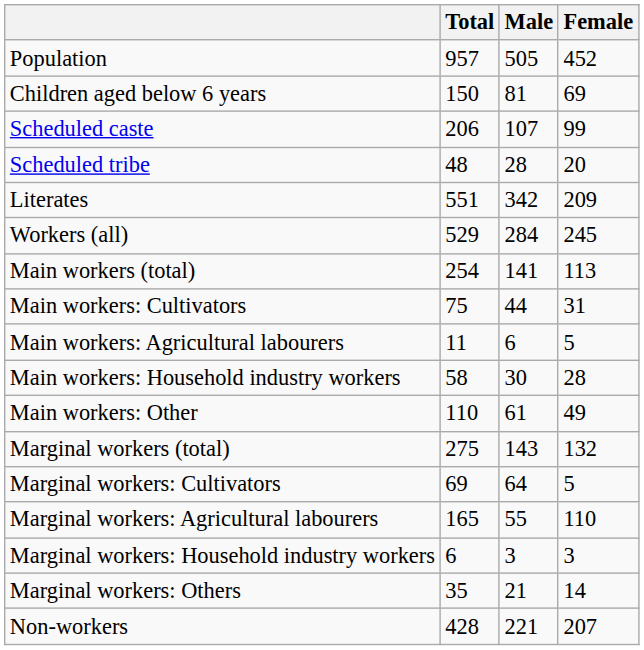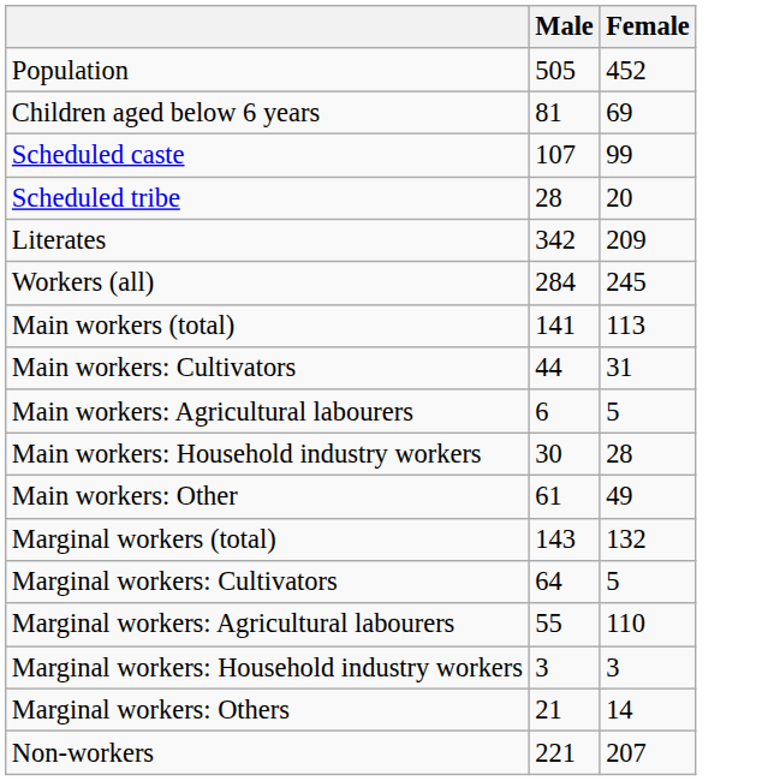 <table class="wikitable sortable">
 <tr>
 <th></th>
-<th>Total</th>
 <th>Male</th>
 <th>Female</th>
 </tr>
 <tr>
 <td>Population</td>
-<td>957</td>
 <td>505</td>
 <td>452</td>
 </tr>
 <tr>
 <td>Children aged below 6 years</td>
-<td>150</td>
 <td>81</td>
 <td>69</td>
 </tr>
 <tr>
 <td><a href='#'>Scheduled caste</a></td>
-<td>206</td>
 <td>107</td>
 <td>99</td>
 </tr>
 <tr>
 <td><a href='#'>Scheduled tribe</a></td>
-<td>48</td>
 <td>28</td>
 <td>20</td>
 </tr>
 <tr>
 <td>Literates</td>
-<td>551</td>
 <td>342</td>
 <td>209</td>
 </tr>
 <tr>
 <td>Workers (all)</td>
-<td>529</td>
 <td>284</td>
 <td>245</td>
 </tr>
 <tr>
 <td>Main workers (total)</td>
-<td>254</td>
 <td>141</td>
 <td>113</td>
 </tr>
 <tr>
 <td>Main workers: Cultivators</td>
-<td>75</td>
 <td>44</td>
 <td>31</td>
 </tr>
 <tr>
 <td>Main workers: Agricultural labourers</td>
-<td>11</td>
 <td>6</td>
 <td>5</td>
 </tr>
 <tr>
 <td>Main workers: Household industry workers</td>
-<td>58</td>
 <td>30</td>
 <td>28</td>
 </tr>
 <tr>
 <td>Main workers: Other</td>
-<td>110</td>
 <td>61</td>
 <td>49</td>
 </tr>
 <tr>
 <td>Marginal workers (total)</td>
-<td>275</td>
 <td>143</td>
 <td>132</td>
 </tr>
 <tr>
 <td>Marginal workers: Cultivators</td>
-<td>69</td>
 <td>64</td>
 <td>5</td>
 </tr>
 <tr>
 <td>Marginal workers: Agricultural labourers</td>
-<td>165</td>
 <td>55</td>
 <td>110</td>
 </tr>
 <tr>
 <td>Marginal workers: Household industry workers</td>
-<td>6</td>
 <td>3</td>
 <td>3</td>
 </tr>
 <tr>
 <td>Marginal workers: Others</td>
-<td>35</td>
 <td>21</td>
 <td>14</td>
 </tr>
 <tr>
 <td>Non-workers</td>
-<td>428</td>
 <td>221</td>
 <td>207</td>
 </tr>
 </table>
